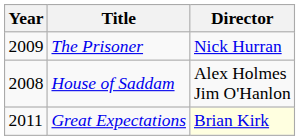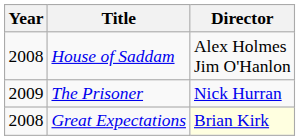 <table class="wikitable">
 <tr>
 <th>Year</th>
 <th>Title</th>
 <th>Director</th>
+</tr>
+<tr>
+<td>2008</td>
+<td><em><a href='#'>House of Saddam</a></em></td>
+<td>Alex Holmes<br>Jim O'Hanlon</td>
 </tr>
 <tr>
 <td>2009</td>
 <td><em><a href='#'>The Prisoner</a></em></td>
 <td><a href='#'>Nick Hurran</a></td>
 </tr>
 <tr>
 <td>2008</td>
-<td><em><a href='#'>House of Saddam</a></em></td>
-<td>Alex Holmes<br>Jim O'Hanlon</td>
-</tr>
-<tr>
-<td>2011</td>
 <td><em><a href='#'>Great Expectations</a></em></td>
 <td style="background: lightyellow;"><a href='#'>Brian Kirk</a></td>
 </tr>
 </table>
